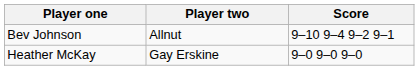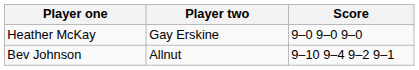 <table class="wikitable">
 <tr>
 <th width=170>Player one</th>
 <th width=170>Player two</th>
 <th width=150>Score</th>
 </tr>
 <tr>
+<td> Heather McKay</td>
+<td> Gay Erskine</td>
+<td>9–0 9–0 9–0</td>
+</tr>
+<tr>
 <td> Bev Johnson</td>
 <td> Allnut</td>
 <td>9–10 9–4 9–2 9–1</td>
 </tr>
-<tr>
-<td> Heather McKay</td>
-<td> Gay Erskine</td>
-<td>9–0 9–0 9–0</td>
-</tr>
 </table>
